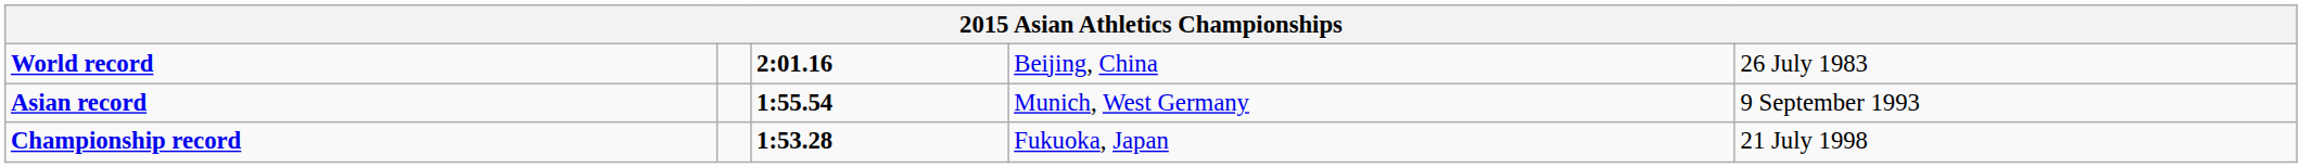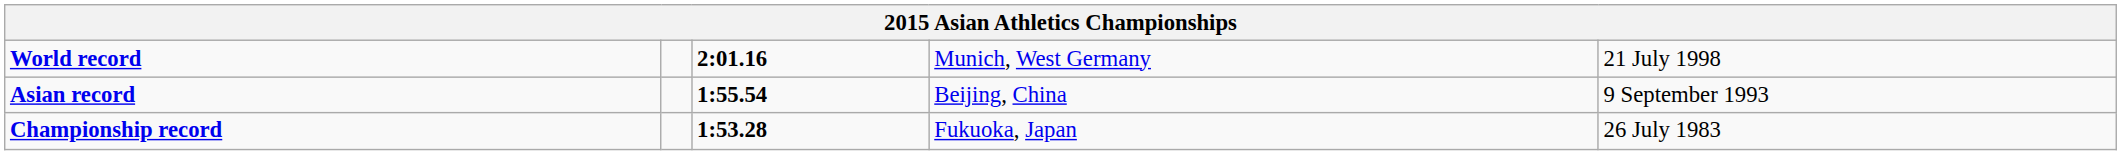 <table class="wikitable" width=75%>
 <tr>
 <th colspan="5">2015 Asian Athletics Championships</th>
 </tr>
 <tr>
 <td><strong><a href='#'>World record</a></strong></td>
 <td></td>
 <td><strong>2:01.16</strong></td>
-<td><a href='#'>Beijing</a>, <a href='#'>China</a></td>
-<td>26 July 1983</td>
+<td><a href='#'>Munich</a>, <a href='#'>West Germany</a></td>
+<td>21 July 1998</td>
 </tr>
 <tr>
 <td><strong><a href='#'>Asian record</a></strong></td>
 <td></td>
 <td><strong>1:55.54</strong></td>
-<td><a href='#'>Munich</a>, <a href='#'>West Germany</a></td>
+<td><a href='#'>Beijing</a>, <a href='#'>China</a></td>
 <td>9 September 1993</td>
 </tr>
 <tr>
 <td><strong><a href='#'>Championship record</a></strong></td>
 <td></td>
 <td><strong>1:53.28</strong></td>
 <td><a href='#'>Fukuoka</a>, <a href='#'>Japan</a></td>
-<td>21 July 1998</td>
+<td>26 July 1983</td>
 </tr>
 </table>
